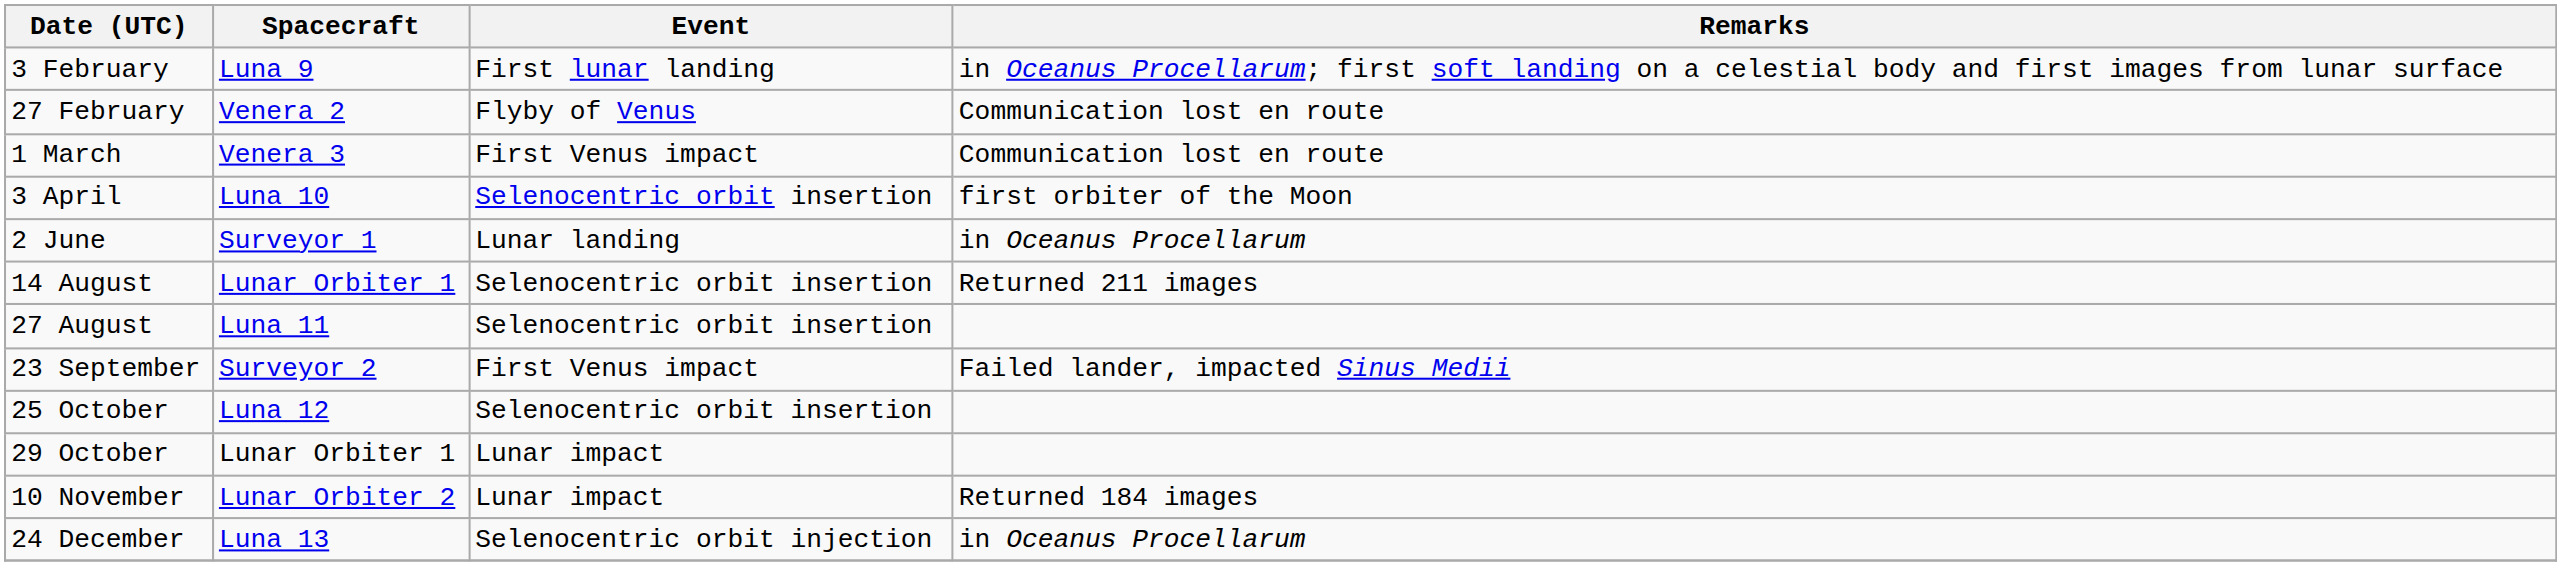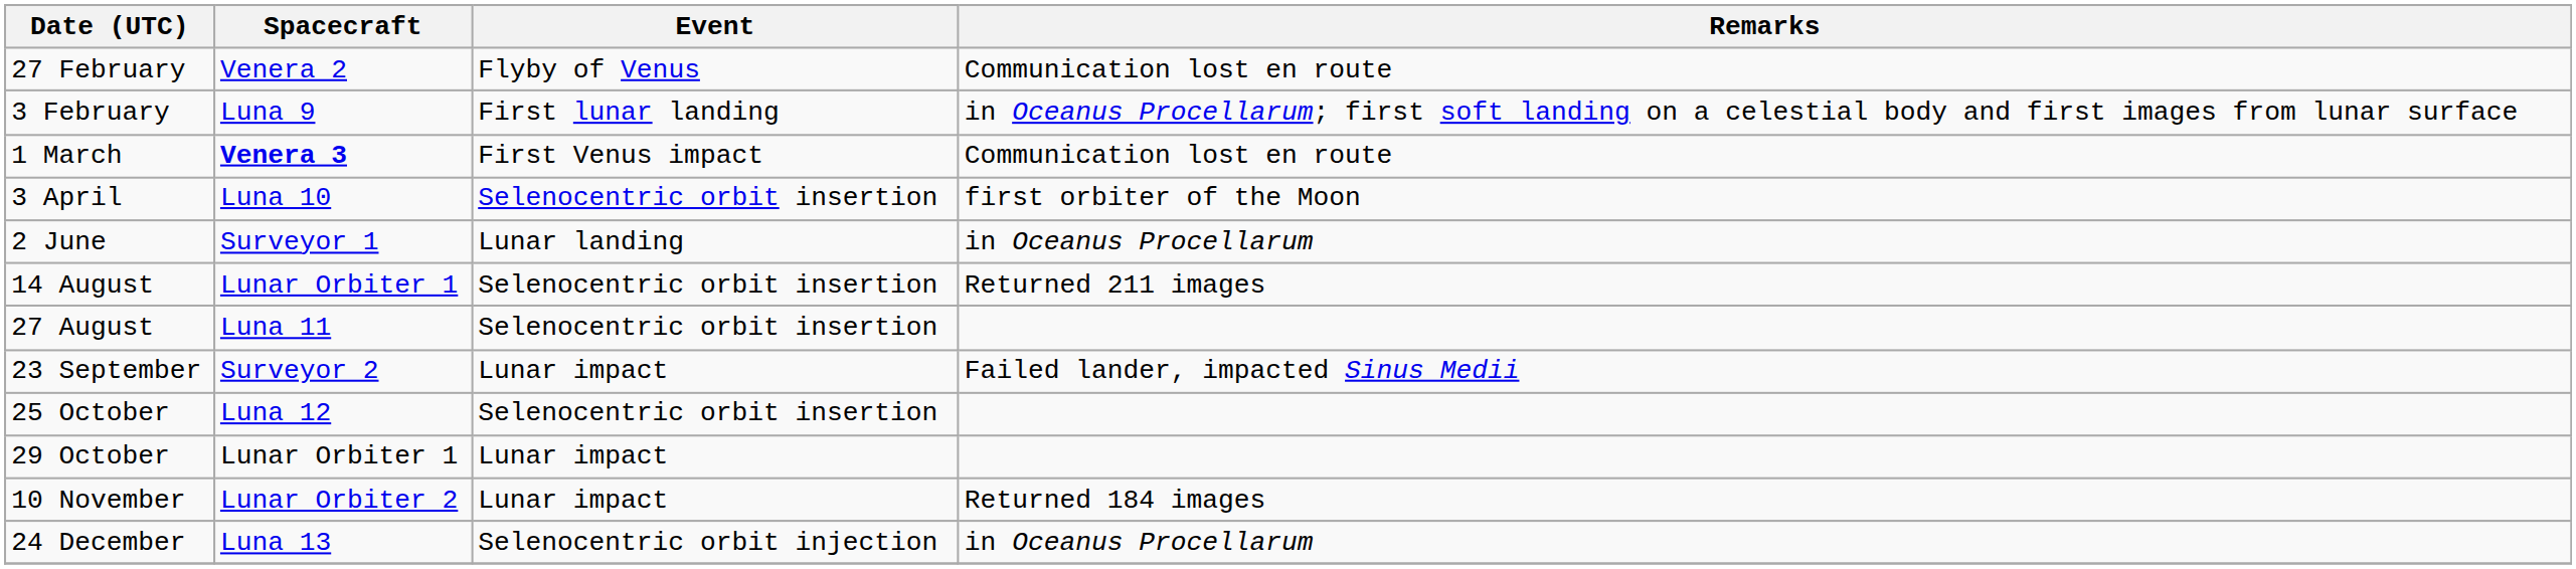 <table class=wikitable width="100%">
 <tr>
 <th>Date (UTC)</th>
 <th>Spacecraft</th>
 <th>Event</th>
 <th>Remarks</th>
 </tr>
 <tr>
+<td>27 February</td>
+<td><a href='#'>Venera 2</a></td>
+<td>Flyby of <a href='#'>Venus</a></td>
+<td>Communication lost en route</td>
+</tr>
+<tr>
 <td>3 February</td>
 <td><a href='#'>Luna 9</a></td>
 <td>First <a href='#'>lunar</a> landing</td>
 <td>in <em><a href='#'>Oceanus Procellarum</a></em>; first <a href='#'>soft landing</a> on a celestial body and first images from lunar surface</td>
 </tr>
 <tr>
-<td>27 February</td>
-<td><a href='#'>Venera 2</a></td>
-<td>Flyby of <a href='#'>Venus</a></td>
-<td>Communication lost en route</td>
-</tr>
-<tr>
 <td>1 March</td>
-<td><a href='#'>Venera 3</a></td>
+<td><strong><a href='#'>Venera 3</a></strong></td>
 <td>First Venus impact</td>
 <td>Communication lost en route</td>
 </tr>
 <tr>
 <td>3 April</td>
 <td><a href='#'>Luna 10</a></td>
 <td><a href='#'>Selenocentric orbit</a> insertion</td>
 <td>first orbiter of the Moon</td>
 </tr>
 <tr>
 <td>2 June</td>
 <td><a href='#'>Surveyor 1</a></td>
 <td>Lunar landing</td>
 <td>in <em>Oceanus Procellarum</em></td>
 </tr>
 <tr>
 <td>14 August</td>
 <td><a href='#'>Lunar Orbiter 1</a></td>
 <td>Selenocentric orbit insertion</td>
 <td>Returned 211 images</td>
 </tr>
 <tr>
 <td>27 August</td>
 <td><a href='#'>Luna 11</a></td>
 <td>Selenocentric orbit insertion</td>
 <td></td>
 </tr>
 <tr>
 <td>23 September</td>
 <td><a href='#'>Surveyor 2</a></td>
-<td>First Venus impact</td>
+<td>Lunar impact</td>
 <td>Failed lander, impacted <em><a href='#'>Sinus Medii</a></em></td>
 </tr>
 <tr>
 <td>25 October</td>
 <td><a href='#'>Luna 12</a></td>
 <td>Selenocentric orbit insertion</td>
 <td></td>
 </tr>
 <tr>
 <td>29 October</td>
 <td>Lunar Orbiter 1</td>
 <td>Lunar impact</td>
 <td></td>
 </tr>
 <tr>
 <td>10 November</td>
 <td><a href='#'>Lunar Orbiter 2</a></td>
 <td>Lunar impact</td>
 <td>Returned 184 images</td>
 </tr>
 <tr>
 <td>24 December</td>
 <td><a href='#'>Luna 13</a></td>
 <td>Selenocentric orbit injection</td>
 <td>in <em>Oceanus Procellarum</em></td>
 </tr>
 <tr>
 </tr>
 </table>
